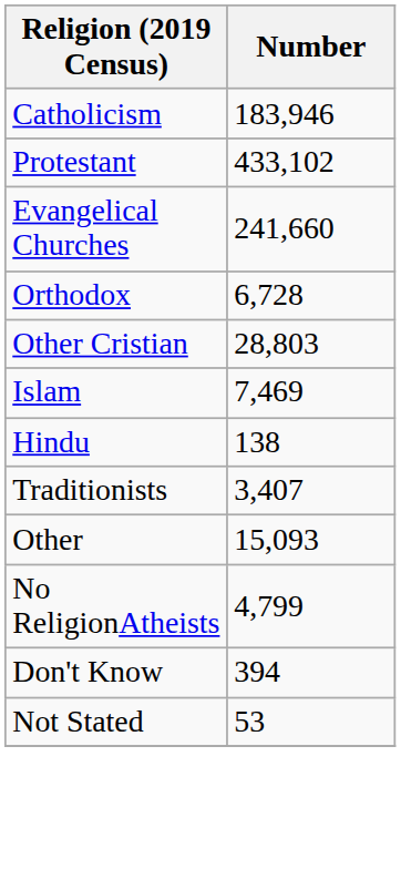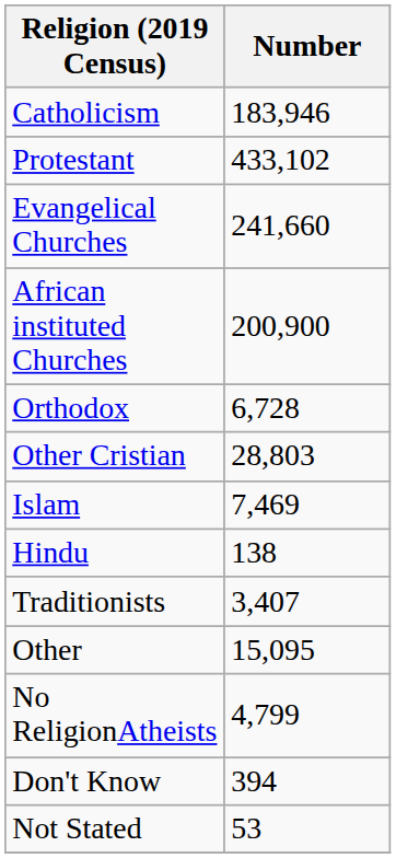 <table class="wikitable">
 <tr>
 <th style="width:100px;">Religion (2019 Census)</th>
 <th style="width:80px;">Number</th>
 </tr>
 <tr>
 <td><a href='#'>Catholicism</a></td>
 <td>183,946</td>
 </tr>
 <tr>
 <td><a href='#'>Protestant</a></td>
 <td>433,102</td>
 </tr>
 <tr>
 <td><a href='#'>Evangelical Churches</a></td>
 <td>241,660</td>
+</tr>
+<tr>
+<td><a href='#'>African instituted Churches</a></td>
+<td>200,900</td>
 </tr>
 <tr>
 <td><a href='#'>Orthodox</a></td>
 <td>6,728</td>
 </tr>
 <tr>
 <td><a href='#'>Other Cristian</a></td>
 <td>28,803</td>
 </tr>
 <tr>
 <td><a href='#'>Islam</a></td>
 <td>7,469</td>
 </tr>
 <tr>
 <td><a href='#'>Hindu</a></td>
 <td>138</td>
 </tr>
 <tr>
 <td>Traditionists</td>
 <td>3,407</td>
 </tr>
 <tr>
 <td>Other</td>
-<td>15,093</td>
+<td>15,095</td>
 </tr>
 <tr>
 <td>No Religion<a href='#'>Atheists</a></td>
 <td>4,799</td>
 </tr>
 <tr>
 <td>Don't Know</td>
 <td>394</td>
 </tr>
 <tr>
 <td>Not Stated</td>
 <td>53</td>
 </tr>
 <tr>
 </tr>
 </table>
